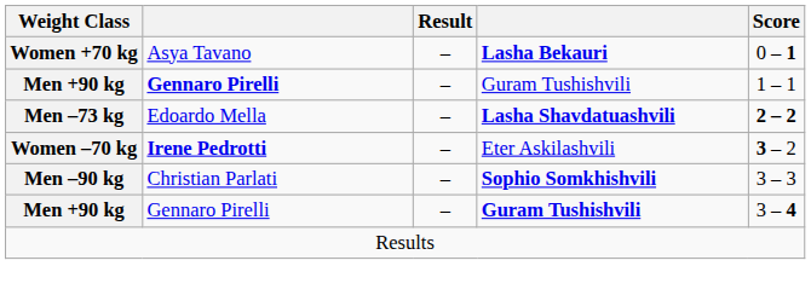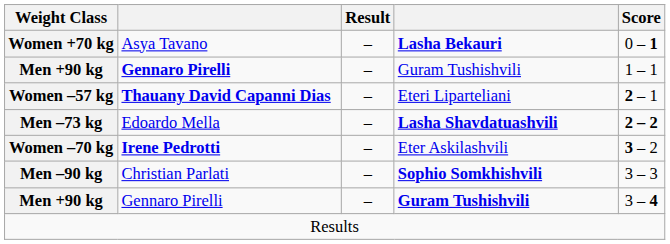 <table class="wikitable">
 <tr>
 <th>Weight Class</th>
 <th style="width:210px;"></th>
 <th>Result</th>
 <th style="width:210px;"></th>
 <th>Score</th>
 </tr>
 <tr>
 <th>Women +70 kg</th>
 <td><a href='#'>Asya Tavano</a></td>
 <td align=center> – <strong></strong></td>
 <td><strong><a href='#'>Lasha Bekauri</a></strong></td>
 <td align=center>0 – <strong>1</strong></td>
 </tr>
 <tr>
 <th>Men +90 kg</th>
 <td><strong><a href='#'>Gennaro Pirelli</a></strong></td>
 <td align=center><strong></strong> – </td>
 <td><a href='#'>Guram Tushishvili</a></td>
 <td align=center>1 – 1</td>
+</tr>
+<tr>
+<th>Women –57 kg</th>
+<td><strong><a href='#'>Thauany David Capanni Dias</a></strong></td>
+<td align=center><strong></strong> – </td>
+<td><a href='#'>Eteri Liparteliani</a></td>
+<td align=center><strong>2</strong> – 1</td>
 </tr>
 <tr>
 <th>Men –73 kg</th>
 <td><a href='#'>Edoardo Mella</a></td>
 <td align=center> – <strong></strong></td>
 <td><strong><a href='#'>Lasha Shavdatuashvili</a></strong></td>
 <td align=center><strong>2 – 2</strong></td>
 </tr>
 <tr>
 <th>Women –70 kg</th>
 <td><strong><a href='#'>Irene Pedrotti</a></strong></td>
 <td align=center><strong></strong> – </td>
 <td><a href='#'>Eter Askilashvili</a></td>
 <td align=center><strong>3</strong> – 2</td>
 </tr>
 <tr>
 <th>Men –90 kg</th>
 <td><a href='#'>Christian Parlati</a></td>
 <td align=center> – <strong></strong></td>
 <td><strong><a href='#'>Sophio Somkhishvili</a></strong></td>
 <td align=center>3 – 3</td>
 </tr>
 <tr>
 <th>Men +90 kg</th>
 <td><a href='#'>Gennaro Pirelli</a></td>
 <td align=center> – <strong></strong></td>
 <td><strong><a href='#'>Guram Tushishvili</a></strong></td>
 <td align=center>3 – <strong>4</strong></td>
 </tr>
 <tr>
 <td align=center colspan=5>Results</td>
 </tr>
 </table>
